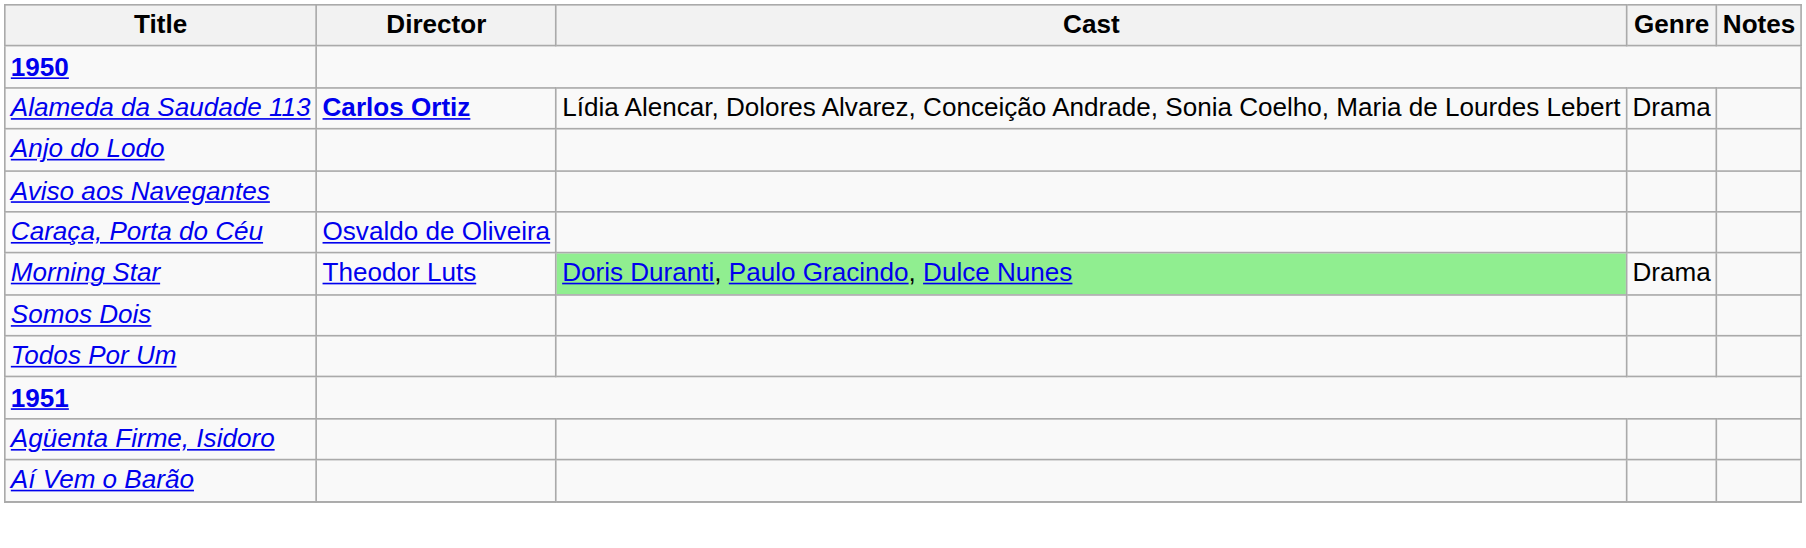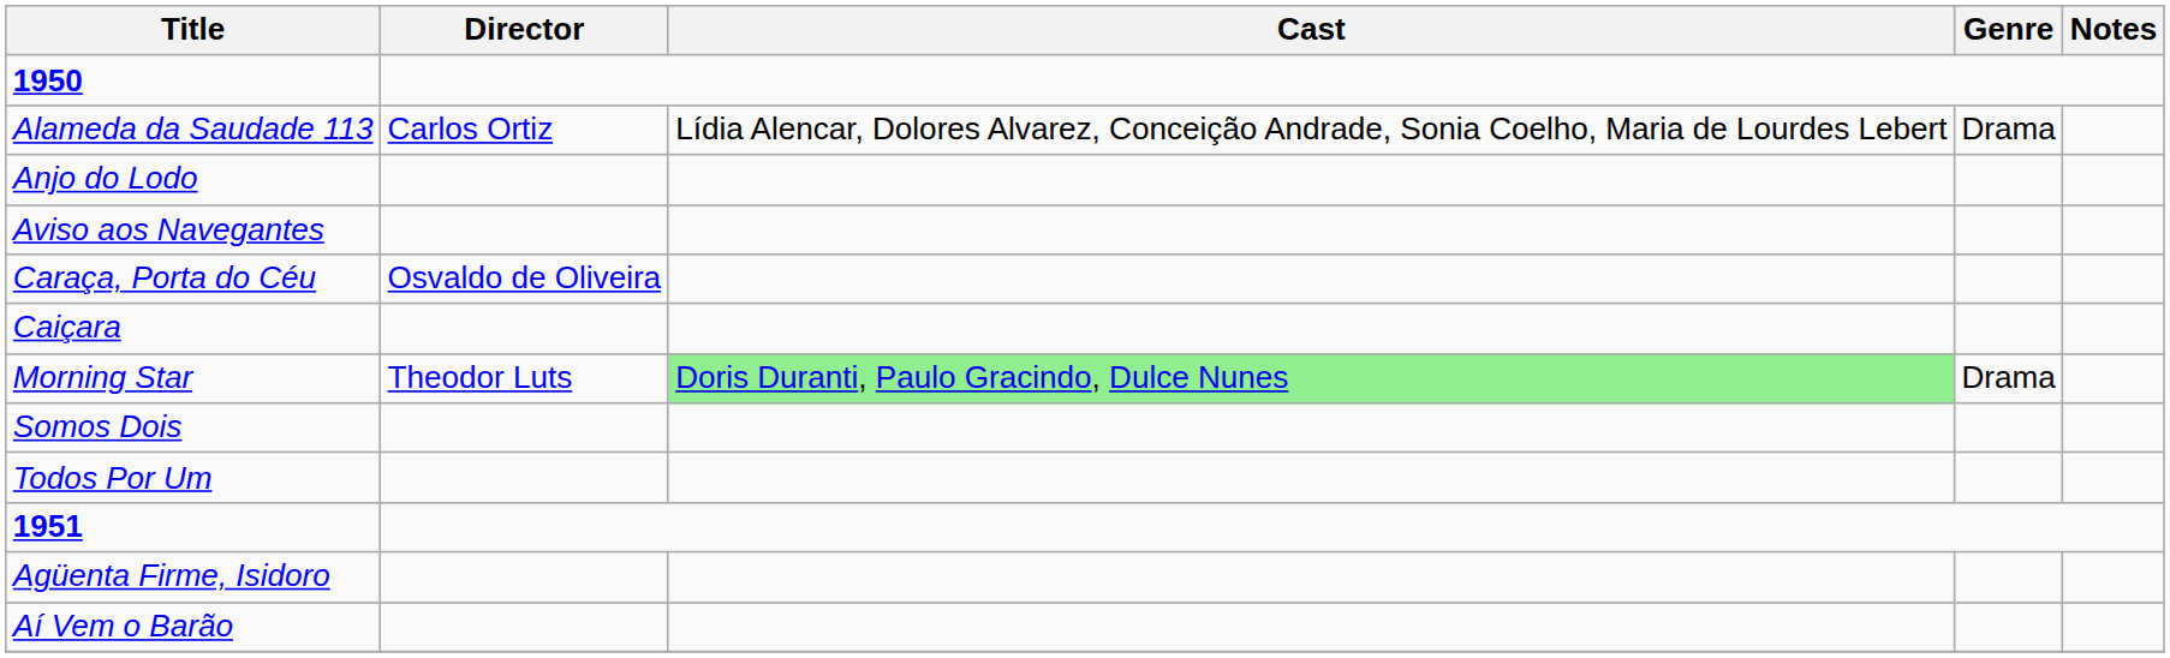 <table class="wikitable">
 <tr>
 <th>Title</th>
 <th>Director</th>
 <th>Cast</th>
 <th>Genre</th>
 <th>Notes</th>
 </tr>
 <tr>
 <td><strong><a href='#'>1950</a></strong></td>
 </tr>
 <tr>
 <td><em><a href='#'>Alameda da Saudade 113</a></em></td>
-<td><strong><a href='#'>Carlos Ortiz</a></strong></td>
+<td><a href='#'>Carlos Ortiz</a></td>
 <td>Lídia Alencar, Dolores Alvarez, Conceição Andrade, Sonia Coelho, Maria de Lourdes Lebert</td>
 <td>Drama</td>
 <td></td>
 </tr>
 <tr>
 <td><em><a href='#'>Anjo do Lodo</a></em></td>
 <td></td>
 <td></td>
 <td></td>
 <td></td>
 </tr>
 <tr>
 <td><em><a href='#'>Aviso aos Navegantes</a></em></td>
 <td></td>
 <td></td>
 <td></td>
 <td></td>
 </tr>
 <tr>
 <td><em><a href='#'>Caraça, Porta do Céu</a></em></td>
 <td><a href='#'>Osvaldo de Oliveira</a></td>
+<td></td>
+<td></td>
+<td></td>
+</tr>
+<tr>
+<td><em><a href='#'>Caiçara</a></em></td>
+<td></td>
 <td></td>
 <td></td>
 <td></td>
 </tr>
 <tr>
 <td><em><a href='#'>Morning Star</a></em></td>
 <td><a href='#'>Theodor Luts</a></td>
 <td style="background: lightgreen;"><a href='#'>Doris Duranti</a>, <a href='#'>Paulo Gracindo</a>, <a href='#'>Dulce Nunes</a></td>
 <td>Drama</td>
 <td></td>
 </tr>
 <tr>
 <td><em><a href='#'>Somos Dois</a></em></td>
 <td></td>
 <td></td>
 <td></td>
 <td></td>
 </tr>
 <tr>
 <td><em><a href='#'>Todos Por Um</a></em></td>
 <td></td>
 <td></td>
 <td></td>
 <td></td>
 </tr>
 <tr>
 <td><strong><a href='#'>1951</a></strong></td>
 </tr>
 <tr>
 <td><em><a href='#'>Agüenta Firme, Isidoro</a></em></td>
 <td></td>
 <td></td>
 <td></td>
 <td></td>
 </tr>
 <tr>
 <td><em><a href='#'>Aí Vem o Barão</a></em></td>
 <td></td>
 <td></td>
 <td></td>
 <td></td>
 </tr>
 <tr>
 </tr>
 </table>
